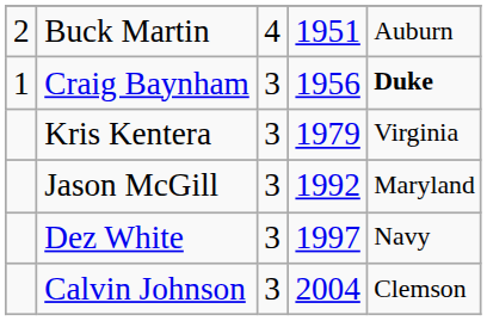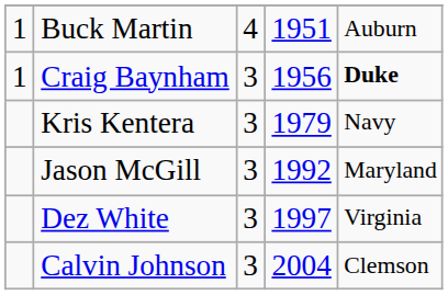 <table class="wikitable">
 <tr>
 </tr>
 <tr>
-<td>2</td>
+<td>1</td>
 <td>Buck Martin</td>
 <td>4</td>
 <td><a href='#'>1951</a></td>
 <td style="font-size:80%;">Auburn</td>
 </tr>
 <tr>
 <td>1</td>
 <td><a href='#'>Craig Baynham</a></td>
 <td>3</td>
 <td><a href='#'>1956</a></td>
 <td style="font-size:80%;"><strong>Duke</strong></td>
 </tr>
 <tr>
 <td></td>
 <td>Kris Kentera</td>
 <td>3</td>
 <td><a href='#'>1979</a></td>
-<td style="font-size:80%;">Virginia</td>
+<td style="font-size:80%;">Navy</td>
 </tr>
 <tr>
 <td></td>
 <td>Jason McGill</td>
 <td>3</td>
 <td><a href='#'>1992</a></td>
 <td style="font-size:80%;">Maryland</td>
 </tr>
 <tr>
 <td></td>
 <td><a href='#'>Dez White</a></td>
 <td>3</td>
 <td><a href='#'>1997</a></td>
-<td style="font-size:80%;">Navy</td>
+<td style="font-size:80%;">Virginia</td>
 </tr>
 <tr>
 <td></td>
 <td><a href='#'>Calvin Johnson</a></td>
 <td>3</td>
 <td><a href='#'>2004</a></td>
 <td style="font-size:80%;">Clemson</td>
 </tr>
 </table>
